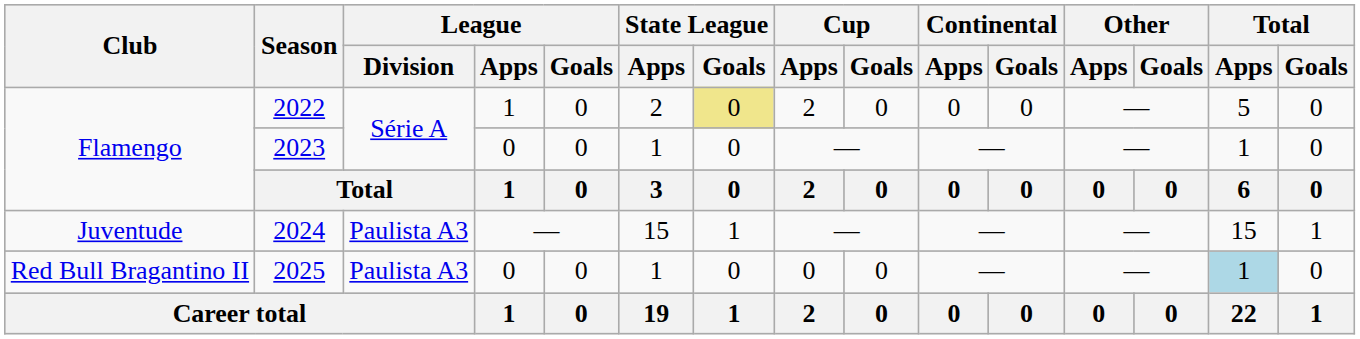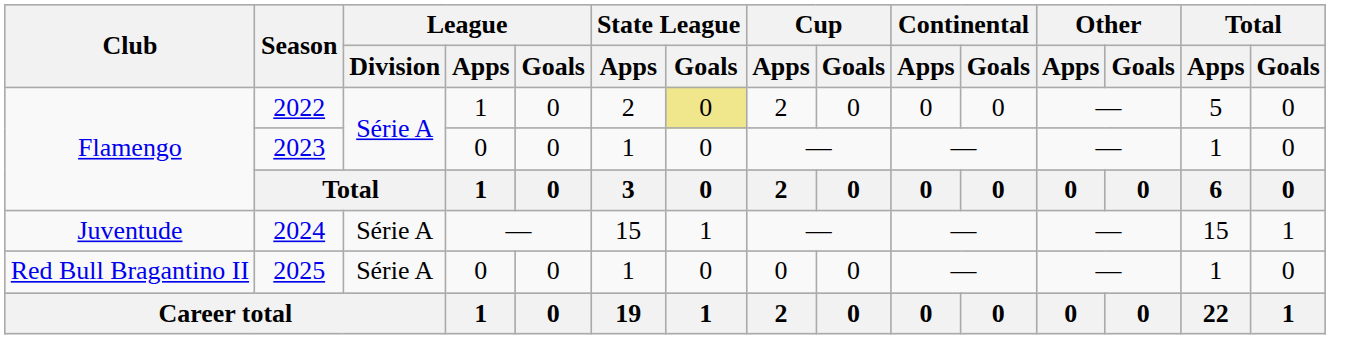 <table class="wikitable" style="text-align: center;">
 <tr>
 <th rowspan="2">Club</th>
 <th rowspan="2">Season</th>
 <th colspan="3">League</th>
 <th colspan="2">State League</th>
 <th colspan="2">Cup</th>
 <th colspan="2">Continental</th>
 <th colspan="2">Other</th>
 <th colspan="2">Total</th>
 </tr>
 <tr>
 <th>Division</th>
 <th>Apps</th>
 <th>Goals</th>
 <th>Apps</th>
 <th>Goals</th>
 <th>Apps</th>
 <th>Goals</th>
 <th>Apps</th>
 <th>Goals</th>
 <th>Apps</th>
 <th>Goals</th>
 <th>Apps</th>
 <th>Goals</th>
 </tr>
 <tr>
 <td rowspan="3"><a href='#'>Flamengo</a></td>
 <td><a href='#'>2022</a></td>
 <td rowspan="2"><a href='#'>Série A</a></td>
 <td>1</td>
 <td>0</td>
 <td>2</td>
 <td style="background: khaki;">0</td>
 <td>2</td>
 <td>0</td>
 <td>0</td>
 <td>0</td>
 <td colspan="2">—</td>
 <td>5</td>
 <td>0</td>
 </tr>
 <tr>
 <td><a href='#'>2023</a></td>
 <td>0</td>
 <td>0</td>
 <td>1</td>
 <td>0</td>
 <td colspan="2">—</td>
 <td colspan="2">—</td>
 <td colspan="2">—</td>
 <td>1</td>
 <td>0</td>
 </tr>
 <tr>
 <th colspan="2">Total</th>
 <th>1</th>
 <th>0</th>
 <th>3</th>
 <th>0</th>
 <th>2</th>
 <th>0</th>
 <th>0</th>
 <th>0</th>
 <th>0</th>
 <th>0</th>
 <th>6</th>
 <th>0</th>
 </tr>
 <tr>
 <td><a href='#'>Juventude</a></td>
 <td><a href='#'>2024</a></td>
-<td><a href='#'>Paulista A3</a></td>
+<td>Série A</td>
 <td colspan="2">—</td>
 <td>15</td>
 <td>1</td>
 <td colspan="2">—</td>
 <td colspan="2">—</td>
 <td colspan="2">—</td>
 <td>15</td>
 <td>1</td>
 </tr>
 <tr>
 <td><a href='#'>Red Bull Bragantino II</a></td>
 <td><a href='#'>2025</a></td>
-<td><a href='#'>Paulista A3</a></td>
+<td>Série A</td>
 <td>0</td>
 <td>0</td>
 <td>1</td>
 <td>0</td>
 <td>0</td>
 <td>0</td>
 <td colspan="2">—</td>
 <td colspan="2">—</td>
-<td style="background: lightblue;">1</td>
+<td>1</td>
 <td>0</td>
 </tr>
 <tr>
 <th colspan="3">Career total</th>
 <th>1</th>
 <th>0</th>
 <th>19</th>
 <th>1</th>
 <th>2</th>
 <th>0</th>
 <th>0</th>
 <th>0</th>
 <th>0</th>
 <th>0</th>
 <th>22</th>
 <th>1</th>
 </tr>
 </table>
